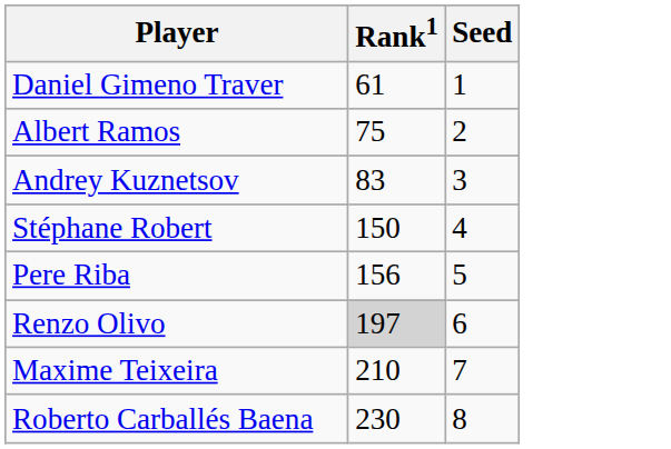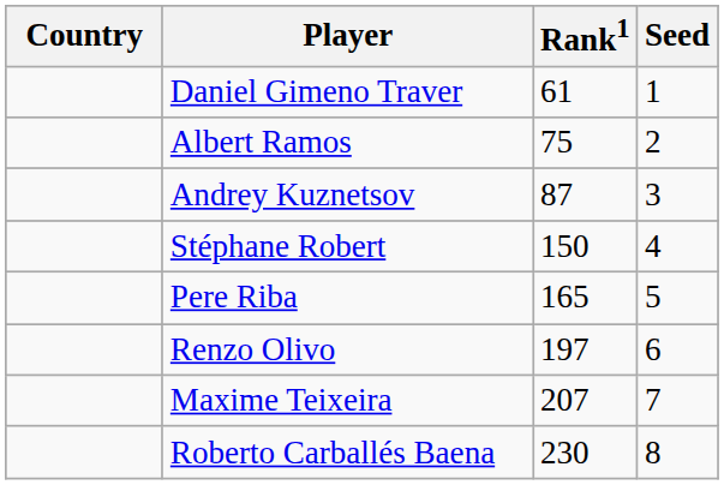 <table class="sortable wikitable">
 <tr>
+<th width="70">Country</th>
 <th width="175">Player</th>
 <th>Rank<sup>1</sup></th>
 <th>Seed</th>
 </tr>
 <tr>
+<td></td>
 <td><a href='#'>Daniel Gimeno Traver</a></td>
 <td>61</td>
 <td>1</td>
 </tr>
 <tr>
+<td></td>
 <td><a href='#'>Albert Ramos</a></td>
 <td>75</td>
 <td>2</td>
 </tr>
 <tr>
+<td></td>
 <td><a href='#'>Andrey Kuznetsov</a></td>
-<td>83</td>
+<td>87</td>
 <td>3</td>
 </tr>
 <tr>
+<td></td>
 <td><a href='#'>Stéphane Robert</a></td>
 <td>150</td>
 <td>4</td>
 </tr>
 <tr>
+<td></td>
 <td><a href='#'>Pere Riba</a></td>
-<td>156</td>
+<td>165</td>
 <td>5</td>
 </tr>
 <tr>
+<td></td>
 <td><a href='#'>Renzo Olivo</a></td>
-<td style="background: lightgrey;">197</td>
+<td>197</td>
 <td>6</td>
 </tr>
 <tr>
+<td></td>
 <td><a href='#'>Maxime Teixeira</a></td>
-<td>210</td>
+<td>207</td>
 <td>7</td>
 </tr>
 <tr>
+<td></td>
 <td><a href='#'>Roberto Carballés Baena</a></td>
 <td>230</td>
 <td>8</td>
 </tr>
 </table>
